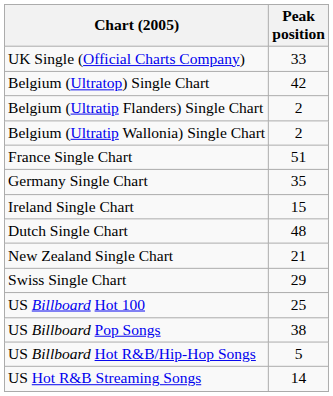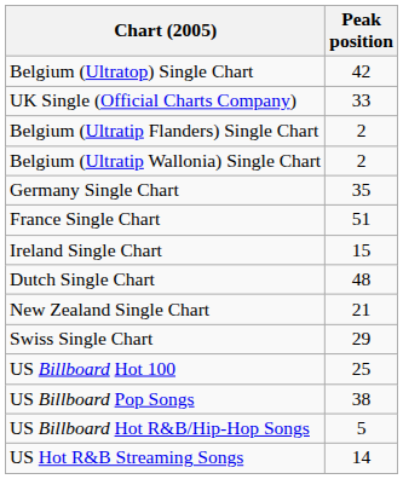 <table class="wikitable sortable">
 <tr>
 <th>Chart (2005)</th>
 <th>Peak<br>position</th>
 </tr>
 <tr>
+<td align="left">Belgium (<a href='#'>Ultratop</a>) Single Chart</td>
+<td align="center">42</td>
+</tr>
+<tr>
 <td align="left">UK Single (<a href='#'>Official Charts Company</a>)</td>
 <td align="center">33</td>
-</tr>
-<tr>
-<td align="left">Belgium (<a href='#'>Ultratop</a>) Single Chart</td>
-<td align="center">42</td>
 </tr>
 <tr>
 <td align="left">Belgium (<a href='#'>Ultratip</a> Flanders) Single Chart</td>
 <td align="center">2</td>
 </tr>
 <tr>
 <td align="left">Belgium (<a href='#'>Ultratip</a> Wallonia) Single Chart</td>
 <td align="center">2</td>
 </tr>
 <tr>
+<td align="left">Germany Single Chart</td>
+<td align="center">35</td>
+</tr>
+<tr>
 <td align="left">France Single Chart</td>
 <td align="center">51</td>
-</tr>
-<tr>
-<td align="left">Germany Single Chart</td>
-<td align="center">35</td>
 </tr>
 <tr>
 <td align="left">Ireland Single Chart</td>
 <td align="center">15</td>
 </tr>
 <tr>
 <td align="left">Dutch Single Chart</td>
 <td align="center">48</td>
 </tr>
 <tr>
 <td align="left">New Zealand Single Chart</td>
 <td align="center">21</td>
 </tr>
 <tr>
 <td align="left">Swiss Single Chart</td>
 <td align="center">29</td>
 </tr>
 <tr>
 <td>US <a href='#'><em>Billboard</em></a> <a href='#'>Hot 100</a></td>
 <td style="text-align:center;">25</td>
 </tr>
 <tr>
 <td>US <em>Billboard</em> <a href='#'>Pop Songs</a></td>
 <td style="text-align:center;">38</td>
 </tr>
 <tr>
 <td>US <em>Billboard</em> <a href='#'>Hot R&B/Hip-Hop Songs</a></td>
 <td style="text-align:center;">5</td>
 </tr>
 <tr>
 <td align="left">US <a href='#'>Hot R&B Streaming Songs</a></td>
 <td align="center">14</td>
 </tr>
 <tr>
 </tr>
 </table>
